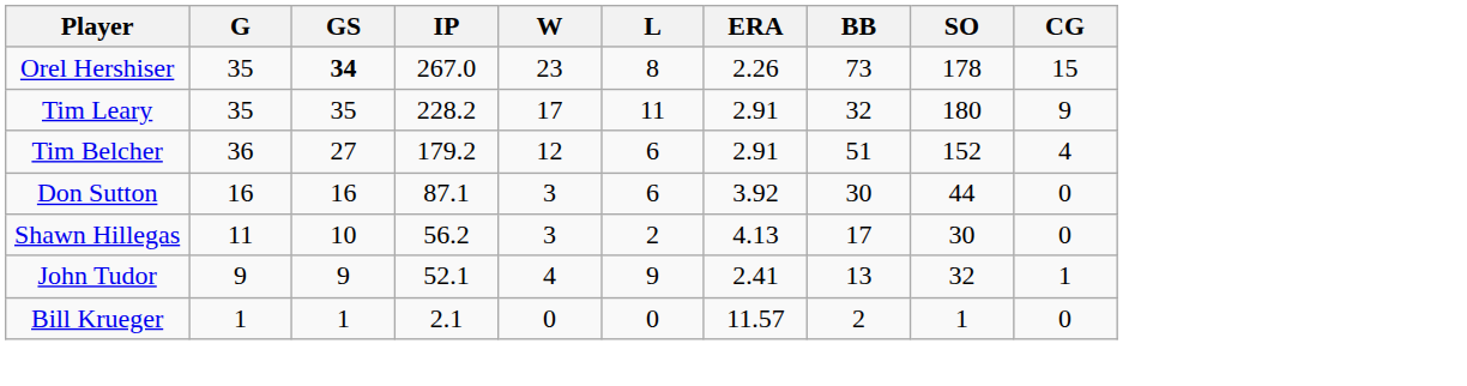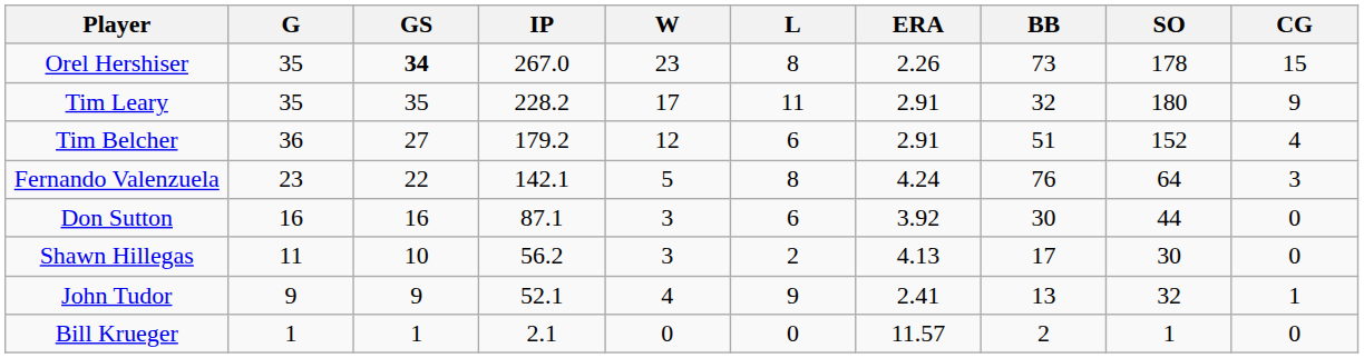 <table class="wikitable sortable">
 <tr>
 <th bgcolor="#DDDDFF" width="16%">Player</th>
 <th bgcolor="#DDDDFF" width="9%">G</th>
 <th bgcolor="#DDDDFF" width="9%">GS</th>
 <th bgcolor="#DDDDFF" width="9%">IP</th>
 <th bgcolor="#DDDDFF" width="9%">W</th>
 <th bgcolor="#DDDDFF" width="9%">L</th>
 <th bgcolor="#DDDDFF" width="9%">ERA</th>
 <th bgcolor="#DDDDFF" width="9%">BB</th>
 <th bgcolor="#DDDDFF" width="9%">SO</th>
 <th bgcolor="#DDDDFF" width="9%">CG</th>
 </tr>
 <tr align="center">
 <td><a href='#'>Orel Hershiser</a></td>
 <td>35</td>
 <td><strong>34</strong></td>
 <td>267.0</td>
 <td>23</td>
 <td>8</td>
 <td>2.26</td>
 <td>73</td>
 <td>178</td>
 <td>15</td>
 </tr>
 <tr align="center">
 <td><a href='#'>Tim Leary</a></td>
 <td>35</td>
 <td>35</td>
 <td>228.2</td>
 <td>17</td>
 <td>11</td>
 <td>2.91</td>
 <td>32</td>
 <td>180</td>
 <td>9</td>
 </tr>
 <tr align="center">
 <td><a href='#'>Tim Belcher</a></td>
 <td>36</td>
 <td>27</td>
 <td>179.2</td>
 <td>12</td>
 <td>6</td>
 <td>2.91</td>
 <td>51</td>
 <td>152</td>
 <td>4</td>
 </tr>
 <tr align="center">
+<td><a href='#'>Fernando Valenzuela</a></td>
+<td>23</td>
+<td>22</td>
+<td>142.1</td>
+<td>5</td>
+<td>8</td>
+<td>4.24</td>
+<td>76</td>
+<td>64</td>
+<td>3</td>
+</tr>
+<tr align="center">
 <td><a href='#'>Don Sutton</a></td>
 <td>16</td>
 <td>16</td>
 <td>87.1</td>
 <td>3</td>
 <td>6</td>
 <td>3.92</td>
 <td>30</td>
 <td>44</td>
 <td>0</td>
 </tr>
 <tr align="center">
 <td><a href='#'>Shawn Hillegas</a></td>
 <td>11</td>
 <td>10</td>
 <td>56.2</td>
 <td>3</td>
 <td>2</td>
 <td>4.13</td>
 <td>17</td>
 <td>30</td>
 <td>0</td>
 </tr>
 <tr align="center">
 <td><a href='#'>John Tudor</a></td>
 <td>9</td>
 <td>9</td>
 <td>52.1</td>
 <td>4</td>
 <td>9</td>
 <td>2.41</td>
 <td>13</td>
 <td>32</td>
 <td>1</td>
 </tr>
 <tr align="center">
 <td><a href='#'>Bill Krueger</a></td>
 <td>1</td>
 <td>1</td>
 <td>2.1</td>
 <td>0</td>
 <td>0</td>
 <td>11.57</td>
 <td>2</td>
 <td>1</td>
 <td>0</td>
 </tr>
 </table>
